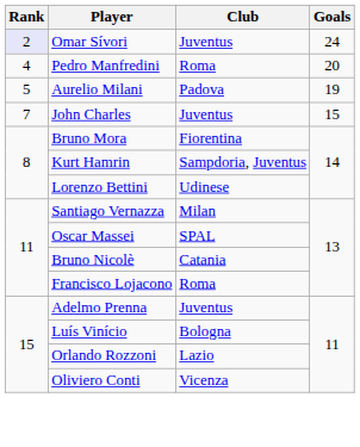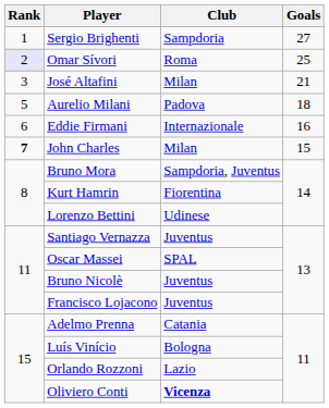 <table class="wikitable" style="text-align:center">
 <tr>
 <th>Rank</th>
 <th>Player</th>
 <th>Club</th>
 <th>Goals</th>
 </tr>
 <tr>
+<td>1</td>
+<td align="left"> <a href='#'>Sergio Brighenti</a></td>
+<td align="left"><a href='#'>Sampdoria</a></td>
+<td>27</td>
+</tr>
+<tr>
 <td style="background: lavender;">2</td>
 <td align="left">  <a href='#'>Omar Sívori</a></td>
-<td align="left"><a href='#'>Juventus</a></td>
-<td>24</td>
+<td align="left"><a href='#'>Roma</a></td>
+<td>25</td>
 </tr>
 <tr>
-<td>4</td>
-<td align="left"> <a href='#'>Pedro Manfredini</a></td>
-<td align="left"><a href='#'>Roma</a></td>
-<td>20</td>
+<td>3</td>
+<td align="left">  <a href='#'>José Altafini</a></td>
+<td align="left"><a href='#'>Milan</a></td>
+<td>21</td>
 </tr>
 <tr>
 <td>5</td>
 <td align="left"> <a href='#'>Aurelio Milani</a></td>
 <td align="left"><a href='#'>Padova</a></td>
-<td>19</td>
+<td>18</td>
 </tr>
 <tr>
-<td>7</td>
+<td>6</td>
+<td align="left"> <a href='#'>Eddie Firmani</a></td>
+<td align="left"><a href='#'>Internazionale</a></td>
+<td>16</td>
+</tr>
+<tr>
+<td><strong>7</strong></td>
 <td align="left"> <a href='#'>John Charles</a></td>
-<td align="left"><a href='#'>Juventus</a></td>
+<td align="left"><a href='#'>Milan</a></td>
 <td>15</td>
 </tr>
 <tr>
 <td rowspan="3">8</td>
 <td align="left"> <a href='#'>Bruno Mora</a></td>
-<td align="left"><a href='#'>Fiorentina</a></td>
+<td align="left"><a href='#'>Sampdoria</a>, <a href='#'>Juventus</a></td>
 <td rowspan="3">14</td>
 </tr>
 <tr>
 <td align="left"> <a href='#'>Kurt Hamrin</a></td>
-<td align="left"><a href='#'>Sampdoria</a>, <a href='#'>Juventus</a></td>
+<td align="left"><a href='#'>Fiorentina</a></td>
 </tr>
 <tr>
 <td align="left"> <a href='#'>Lorenzo Bettini</a></td>
 <td align="left"><a href='#'>Udinese</a></td>
 </tr>
 <tr>
 <td rowspan="4">11</td>
 <td align="left"> <a href='#'>Santiago Vernazza</a></td>
-<td align="left"><a href='#'>Milan</a></td>
+<td align="left"><a href='#'>Juventus</a></td>
 <td rowspan="4">13</td>
 </tr>
 <tr>
 <td align="left"> <a href='#'>Oscar Massei</a></td>
 <td align="left"><a href='#'>SPAL</a></td>
 </tr>
 <tr>
 <td align="left"> <a href='#'>Bruno Nicolè</a></td>
-<td align="left"><a href='#'>Catania</a></td>
+<td align="left"><a href='#'>Juventus</a></td>
 </tr>
 <tr>
 <td align="left">  <a href='#'>Francisco Lojacono</a></td>
-<td align="left"><a href='#'>Roma</a></td>
+<td align="left"><a href='#'>Juventus</a></td>
 </tr>
 <tr>
 <td rowspan="4">15</td>
 <td align="left"> <a href='#'>Adelmo Prenna</a></td>
-<td align="left"><a href='#'>Juventus</a></td>
+<td align="left"><a href='#'>Catania</a></td>
 <td rowspan="4">11</td>
 </tr>
 <tr>
 <td align="left"> <a href='#'>Luís Vinício</a></td>
 <td align="left"><a href='#'>Bologna</a></td>
 </tr>
 <tr>
 <td align="left"> <a href='#'>Orlando Rozzoni</a></td>
 <td align="left"><a href='#'>Lazio</a></td>
 </tr>
 <tr>
 <td align="left"> <a href='#'>Oliviero Conti</a></td>
-<td align="left"><a href='#'>Vicenza</a></td>
+<td align="left"><strong><a href='#'>Vicenza</a></strong></td>
 </tr>
 </table>
